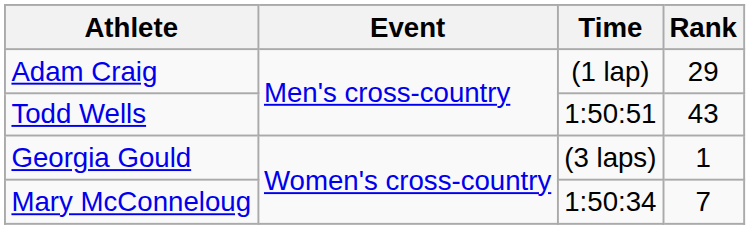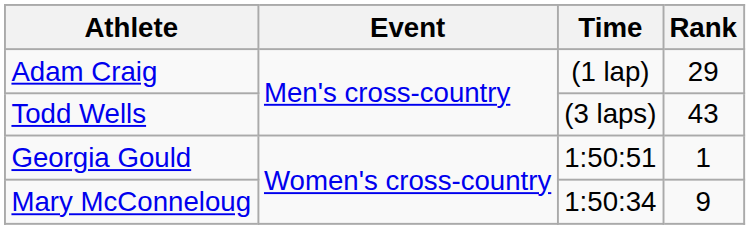 <table class=wikitable style=font-size:90%;text-align:center>
 <tr>
 <th>Athlete</th>
 <th>Event</th>
 <th>Time</th>
 <th>Rank</th>
 </tr>
 <tr>
 <td align=left><a href='#'>Adam Craig</a></td>
 <td align=left rowspan=2><a href='#'>Men's cross-country</a></td>
 <td> (1 lap)</td>
 <td>29</td>
 </tr>
 <tr>
 <td align=left><a href='#'>Todd Wells</a></td>
-<td>1:50:51</td>
+<td> (3 laps)</td>
 <td>43</td>
 </tr>
 <tr>
 <td align=left><a href='#'>Georgia Gould</a></td>
 <td align=left rowspan=2><a href='#'>Women's cross-country</a></td>
-<td> (3 laps)</td>
+<td>1:50:51</td>
 <td>1</td>
 </tr>
 <tr>
 <td align=left><a href='#'>Mary McConneloug</a></td>
 <td>1:50:34</td>
-<td>7</td>
+<td>9</td>
 </tr>
 </table>
